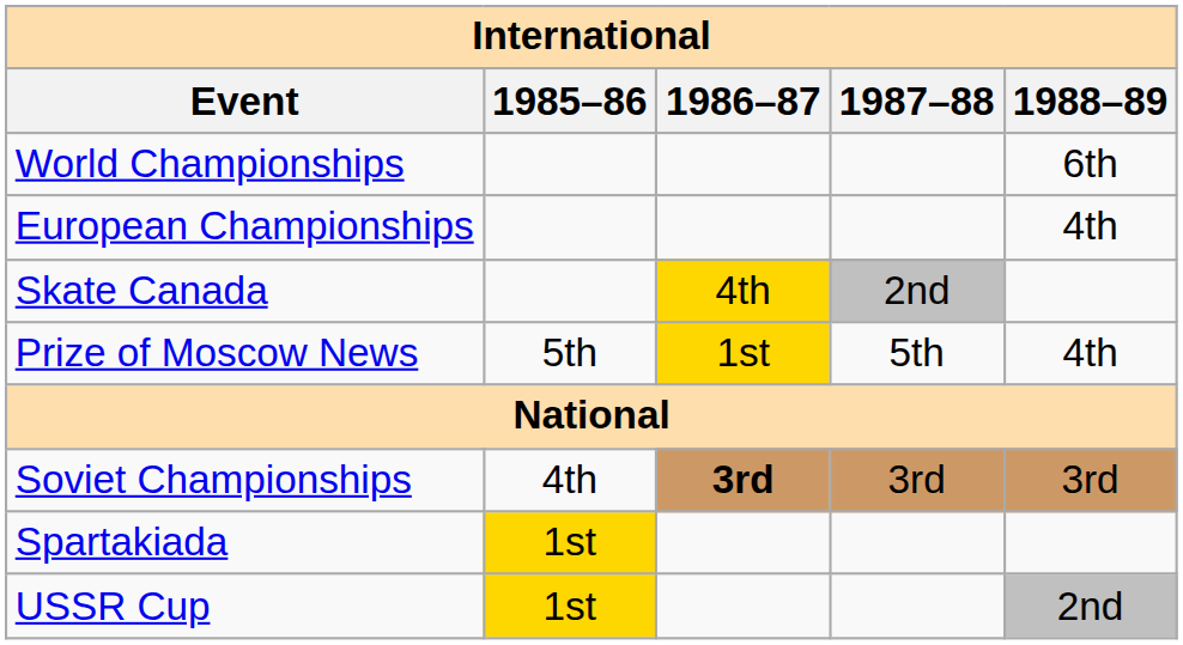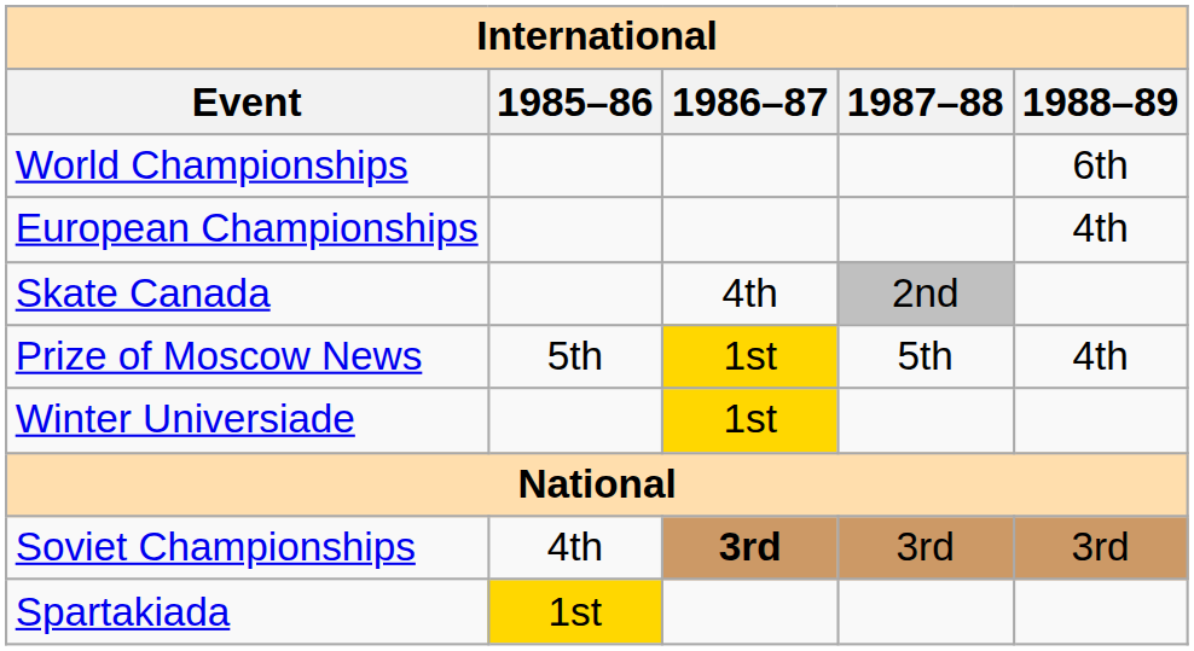 <table class="wikitable" style="text-align:center">
 <tr>
 <th style="background-color: #ffdead; " colspan=5 align=center>International</th>
 </tr>
 <tr>
 <th>Event</th>
 <th>1985–86</th>
 <th>1986–87</th>
 <th>1987–88</th>
 <th>1988–89</th>
 </tr>
 <tr>
 <td align=left><a href='#'>World Championships</a></td>
 <td></td>
 <td></td>
 <td></td>
 <td>6th</td>
 </tr>
 <tr>
 <td align=left><a href='#'>European Championships</a></td>
 <td></td>
 <td></td>
 <td></td>
 <td>4th</td>
 </tr>
 <tr>
 <td align=left><a href='#'>Skate Canada</a></td>
 <td></td>
-<td style="background: gold;">4th</td>
+<td>4th</td>
 <td bgcolor=silver>2nd</td>
 <td></td>
 </tr>
 <tr>
 <td align=left><a href='#'>Prize of Moscow News</a></td>
 <td>5th</td>
 <td bgcolor=gold>1st</td>
 <td>5th</td>
 <td>4th</td>
+</tr>
+<tr>
+<td align=left><a href='#'>Winter Universiade</a></td>
+<td></td>
+<td bgcolor=gold>1st</td>
+<td></td>
+<td></td>
 </tr>
 <tr>
 <th style="background-color: #ffdead; " colspan=5 align=center>National</th>
 </tr>
 <tr>
 <td align=left><a href='#'>Soviet Championships</a></td>
 <td>4th</td>
 <td bgcolor=cc9966><strong>3rd</strong></td>
 <td bgcolor=cc9966>3rd</td>
 <td bgcolor=cc9966>3rd</td>
 </tr>
 <tr>
 <td align=left><a href='#'>Spartakiada</a></td>
 <td bgcolor=gold>1st</td>
 <td></td>
 <td></td>
 <td></td>
 </tr>
-<tr>
-<td align=left><a href='#'>USSR Cup</a></td>
-<td bgcolor=gold>1st</td>
-<td></td>
-<td></td>
-<td bgcolor=silver>2nd</td>
-</tr>
 </table>
